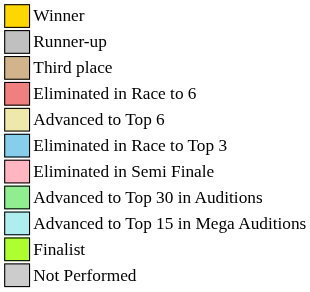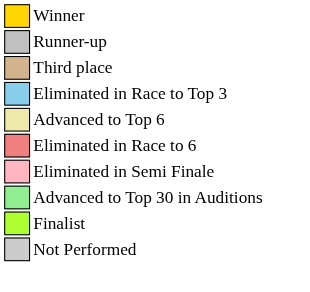 <table class="toccolours" style="font-size: 100%; white-space: nowrap">
 <tr>
 <td style="background:gold; border:1px solid black">     </td>
 <td>Winner</td>
 </tr>
 <tr>
 <td style="background:silver; border:1px solid black">     </td>
 <td>Runner-up</td>
 </tr>
 <tr>
 <td style="background:tan; border:1px solid black">     </td>
 <td>Third place</td>
 </tr>
 <tr>
-<td style="background:#F08080; border:1px solid black">     </td>
-<td>Eliminated in Race to 6</td>
+<td style="background:skyblue; border:1px solid black">     </td>
+<td>Eliminated in Race to Top 3</td>
 </tr>
 <tr>
 <td style="background:#EEE8AA; border:1px solid black">     </td>
 <td>Advanced to Top 6</td>
 </tr>
 <tr>
-<td style="background:skyblue; border:1px solid black">     </td>
-<td>Eliminated in Race to Top 3</td>
+<td style="background:#F08080; border:1px solid black">     </td>
+<td>Eliminated in Race to 6</td>
 </tr>
 <tr>
 <td style="background:#FFB6C1; border:1px solid black">     </td>
 <td>Eliminated in Semi Finale</td>
 </tr>
 <tr>
 <td style="background:#90EE90; border:1px solid black">     </td>
 <td>Advanced to Top 30 in Auditions</td>
-</tr>
-<tr>
-<td style="background:#AFEEEE; border:1px solid black">     </td>
-<td>Advanced to Top 15 in Mega Auditions</td>
 </tr>
 <tr>
 <td style="background:#ADFF2F; border:1px solid black">     </td>
 <td>Finalist</td>
 </tr>
 <tr>
 <td style="background:#ccc; border:1px solid black">     </td>
 <td>Not Performed</td>
 </tr>
 <tr>
 </tr>
 </table>
